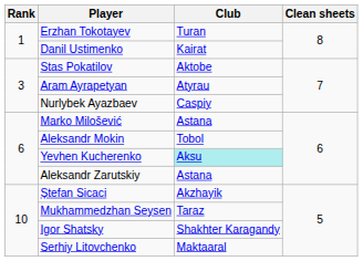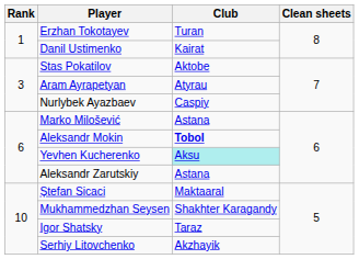 <table class="wikitable" style="text-align:center">
 <tr>
 <th>Rank</th>
 <th>Player</th>
 <th>Club</th>
 <th>Clean sheets</th>
 </tr>
 <tr>
 <td rowspan="2">1</td>
 <td align="left"> <a href='#'>Erzhan Tokotayev</a></td>
 <td align="left"><a href='#'>Turan</a></td>
 <td rowspan="2">8</td>
 </tr>
 <tr>
 <td align="left"> <a href='#'>Danil Ustimenko</a></td>
 <td align="left"><a href='#'>Kairat</a></td>
 </tr>
 <tr>
 <td rowspan="3">3</td>
 <td align="left"> <a href='#'>Stas Pokatilov</a></td>
 <td align="left"><a href='#'>Aktobe</a></td>
 <td rowspan="3">7</td>
 </tr>
 <tr>
 <td align="left"> <a href='#'>Aram Ayrapetyan</a></td>
 <td align="left"><a href='#'>Atyrau</a></td>
 </tr>
 <tr>
 <td align="left"> Nurlybek Ayazbaev</td>
 <td align="left"><a href='#'>Caspiy</a></td>
 </tr>
 <tr>
 <td rowspan="4">6</td>
 <td align="left"> <a href='#'>Marko Milošević</a></td>
 <td align="left"><a href='#'>Astana</a></td>
 <td rowspan="4">6</td>
 </tr>
 <tr>
 <td align="left"> <a href='#'>Aleksandr Mokin</a></td>
-<td align="left"><a href='#'>Tobol</a></td>
+<td align="left"><strong><a href='#'>Tobol</a></strong></td>
 </tr>
 <tr>
 <td align="left"> <a href='#'>Yevhen Kucherenko</a></td>
 <td align="left" style="background: paleturquoise;"><a href='#'>Aksu</a></td>
 </tr>
 <tr>
 <td align="left"> Aleksandr Zarutskiy</td>
 <td align="left"><a href='#'>Astana</a></td>
 </tr>
 <tr>
 <td rowspan="4">10</td>
 <td align="left"> <a href='#'>Ștefan Sicaci</a></td>
-<td align="left"><a href='#'>Akzhayik</a></td>
+<td align="left"><a href='#'>Maktaaral</a></td>
 <td rowspan="4">5</td>
 </tr>
 <tr>
 <td align="left"> <a href='#'>Mukhammedzhan Seysen</a></td>
+<td align="left"><a href='#'>Shakhter Karagandy</a></td>
+</tr>
+<tr>
+<td align="left"> <a href='#'>Igor Shatsky</a></td>
 <td align="left"><a href='#'>Taraz</a></td>
 </tr>
 <tr>
-<td align="left"> <a href='#'>Igor Shatsky</a></td>
-<td align="left"><a href='#'>Shakhter Karagandy</a></td>
-</tr>
-<tr>
 <td align="left"> <a href='#'>Serhiy Litovchenko</a></td>
-<td align="left"><a href='#'>Maktaaral</a></td>
+<td align="left"><a href='#'>Akzhayik</a></td>
 </tr>
 </table>
